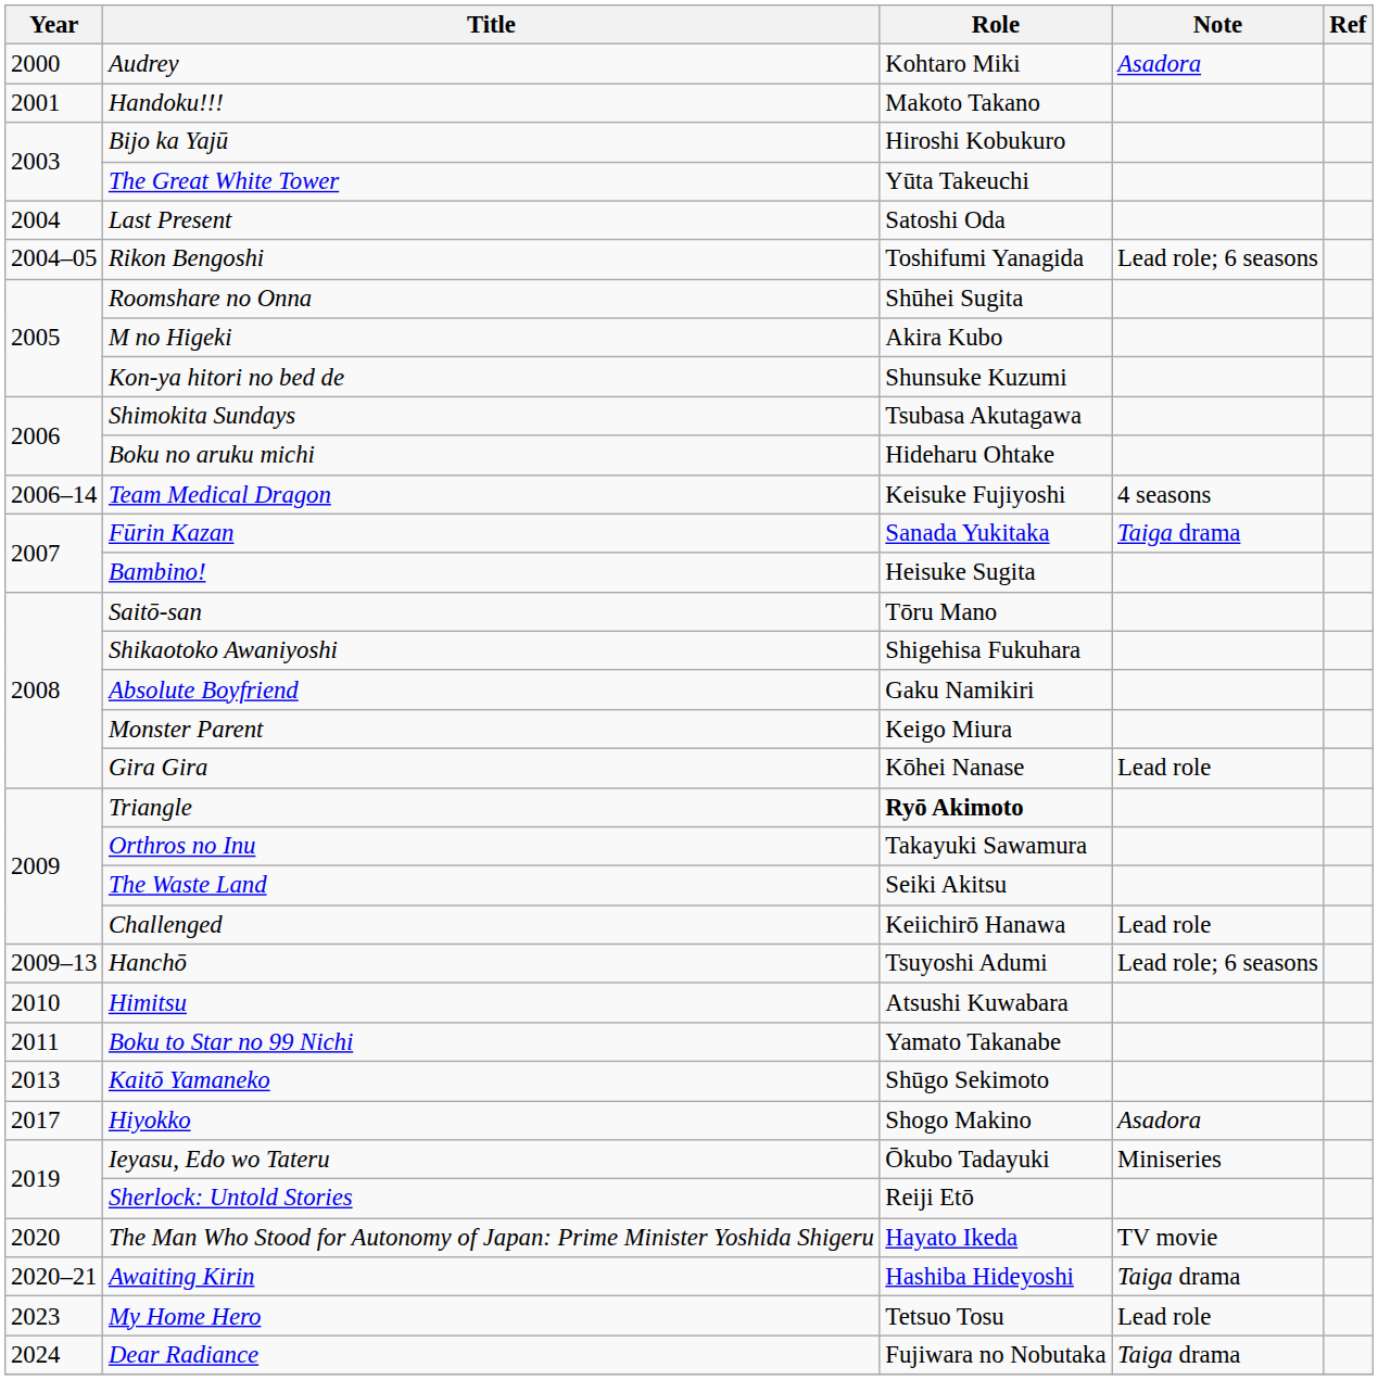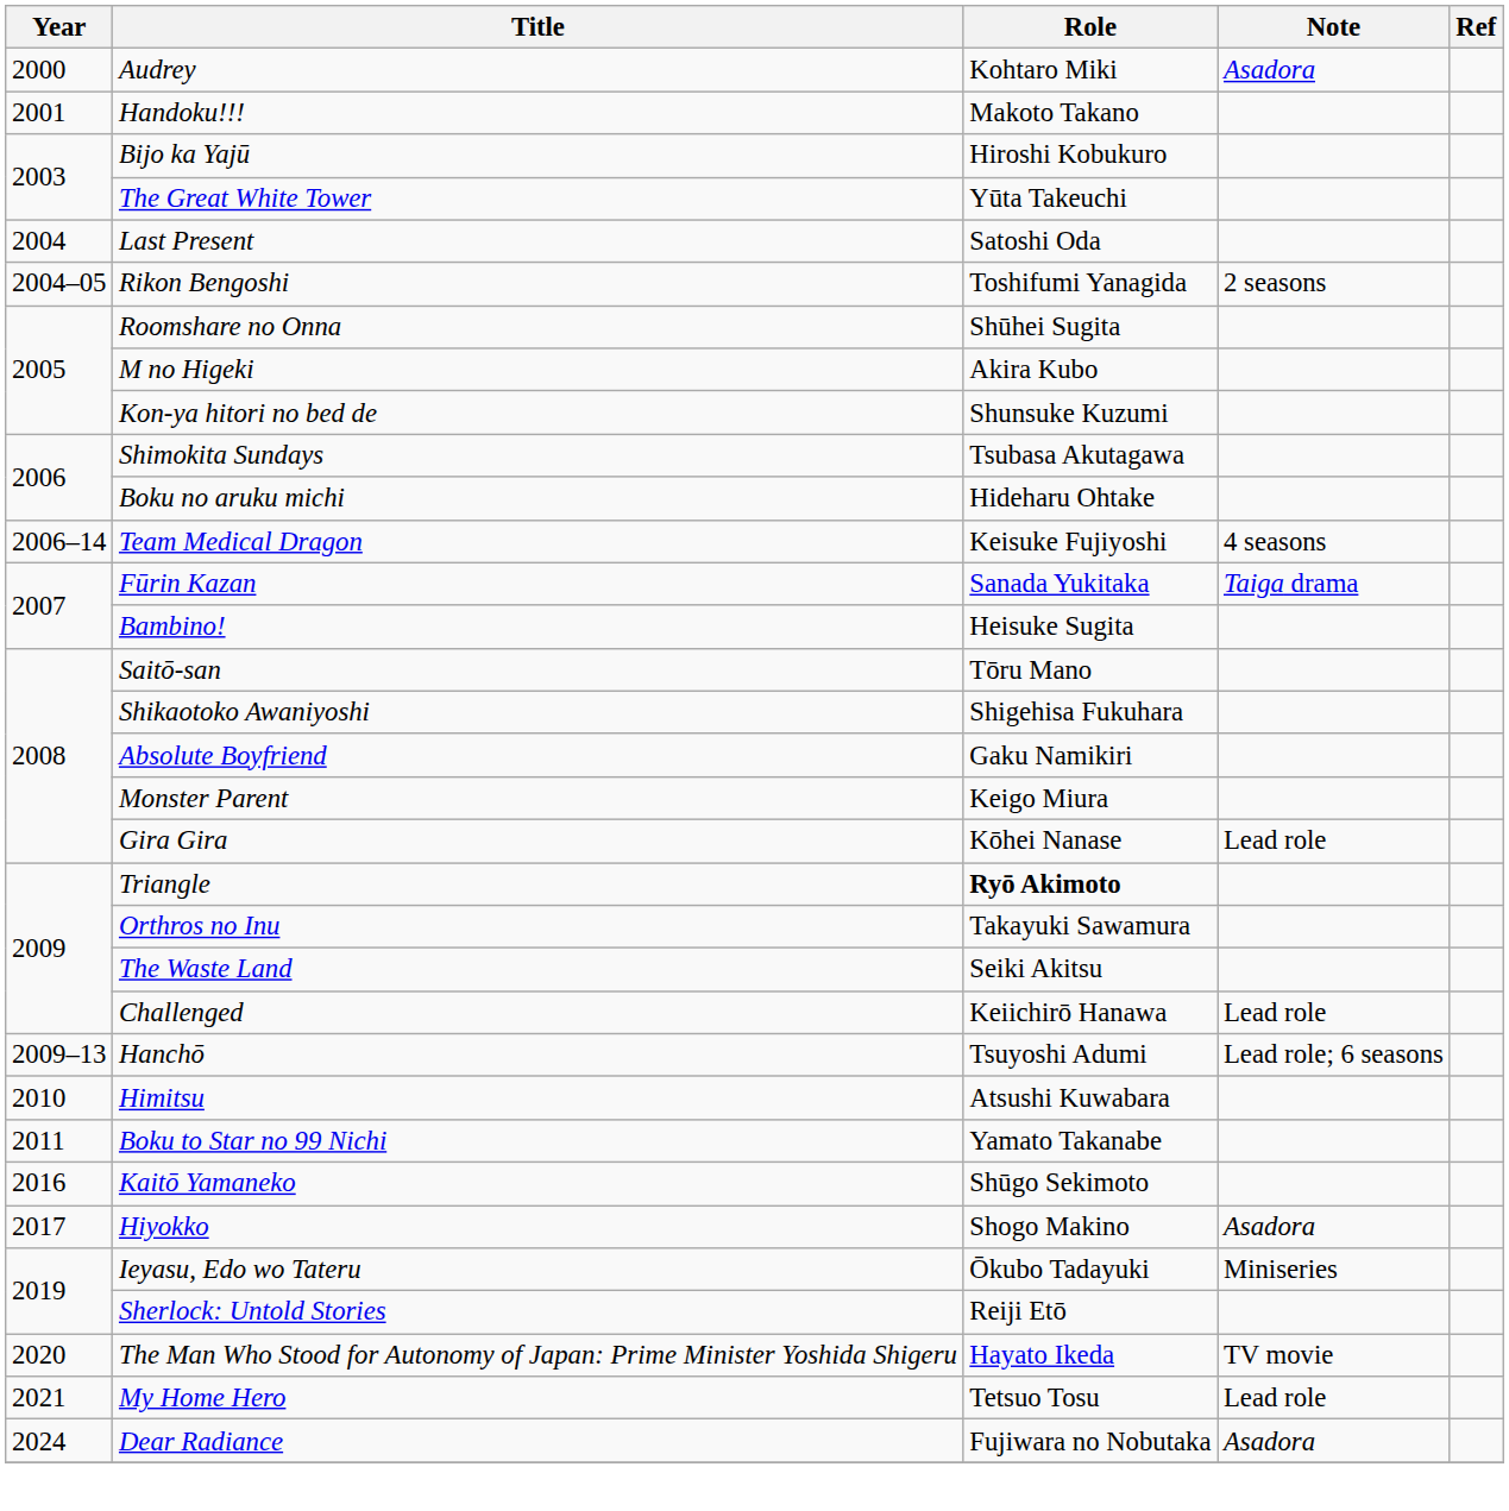 <table class="wikitable sortable">
 <tr>
 <th>Year</th>
 <th>Title</th>
 <th>Role</th>
 <th class="unsortable">Note</th>
 <th class="unsortable">Ref</th>
 </tr>
 <tr>
 <td>2000</td>
 <td><em>Audrey</em></td>
 <td>Kohtaro Miki</td>
 <td><em><a href='#'>Asadora</a></em></td>
 <td></td>
 </tr>
 <tr>
 <td>2001</td>
 <td><em>Handoku!!!</em></td>
 <td>Makoto Takano</td>
 <td></td>
 <td></td>
 </tr>
 <tr>
 <td rowspan="2">2003</td>
 <td><em>Bijo ka Yajū</em></td>
 <td>Hiroshi Kobukuro</td>
 <td></td>
 <td></td>
 </tr>
 <tr>
 <td><em><a href='#'>The Great White Tower</a></em></td>
 <td>Yūta Takeuchi</td>
 <td></td>
 <td></td>
 </tr>
 <tr>
 <td>2004</td>
 <td><em>Last Present</em></td>
 <td>Satoshi Oda</td>
 <td></td>
 <td></td>
 </tr>
 <tr>
 <td>2004–05</td>
 <td><em>Rikon Bengoshi</em></td>
 <td>Toshifumi Yanagida</td>
-<td>Lead role; 6 seasons</td>
+<td>2 seasons</td>
 <td></td>
 </tr>
 <tr>
 <td rowspan="3">2005</td>
 <td><em>Roomshare no Onna</em></td>
 <td>Shūhei Sugita</td>
 <td></td>
 <td></td>
 </tr>
 <tr>
 <td><em>M no Higeki</em></td>
 <td>Akira Kubo</td>
 <td></td>
 <td></td>
 </tr>
 <tr>
 <td><em>Kon-ya hitori no bed de</em></td>
 <td>Shunsuke Kuzumi</td>
 <td></td>
 <td></td>
 </tr>
 <tr>
 <td rowspan="2">2006</td>
 <td><em>Shimokita Sundays</em></td>
 <td>Tsubasa Akutagawa</td>
 <td></td>
 <td></td>
 </tr>
 <tr>
 <td><em>Boku no aruku michi</em></td>
 <td>Hideharu Ohtake</td>
 <td></td>
 <td></td>
 </tr>
 <tr>
 <td>2006–14</td>
 <td><em><a href='#'>Team Medical Dragon</a></em></td>
 <td>Keisuke Fujiyoshi</td>
 <td>4 seasons</td>
 <td></td>
 </tr>
 <tr>
 <td rowspan="2">2007</td>
 <td><em><a href='#'>Fūrin Kazan</a></em></td>
 <td><a href='#'>Sanada Yukitaka</a></td>
 <td><a href='#'><em>Taiga</em> drama</a></td>
 <td></td>
 </tr>
 <tr>
 <td><em><a href='#'>Bambino!</a></em></td>
 <td>Heisuke Sugita</td>
 <td></td>
 <td></td>
 </tr>
 <tr>
 <td rowspan="5">2008</td>
 <td><em>Saitō-san</em></td>
 <td>Tōru Mano</td>
 <td></td>
 <td></td>
 </tr>
 <tr>
 <td><em>Shikaotoko Awaniyoshi</em></td>
 <td>Shigehisa Fukuhara</td>
 <td></td>
 <td></td>
 </tr>
 <tr>
 <td><em><a href='#'>Absolute Boyfriend</a></em></td>
 <td>Gaku Namikiri</td>
 <td></td>
 <td></td>
 </tr>
 <tr>
 <td><em>Monster Parent</em></td>
 <td>Keigo Miura</td>
 <td></td>
 <td></td>
 </tr>
 <tr>
 <td><em>Gira Gira</em></td>
 <td>Kōhei Nanase</td>
 <td>Lead role</td>
 <td></td>
 </tr>
 <tr>
 <td rowspan="4">2009</td>
 <td><em>Triangle</em></td>
 <td><strong>Ryō Akimoto</strong></td>
 <td></td>
 <td></td>
 </tr>
 <tr>
 <td><em><a href='#'>Orthros no Inu</a></em></td>
 <td>Takayuki Sawamura</td>
 <td></td>
 <td></td>
 </tr>
 <tr>
 <td><em><a href='#'>The Waste Land</a></em></td>
 <td>Seiki Akitsu</td>
 <td></td>
 <td></td>
 </tr>
 <tr>
 <td><em>Challenged</em></td>
 <td>Keiichirō Hanawa</td>
 <td>Lead role</td>
 <td></td>
 </tr>
 <tr>
 <td>2009–13</td>
 <td><em>Hanchō</em></td>
 <td>Tsuyoshi Adumi</td>
 <td>Lead role; 6 seasons</td>
 <td></td>
 </tr>
 <tr>
 <td rowspan="1">2010</td>
 <td><em><a href='#'>Himitsu</a></em></td>
 <td>Atsushi Kuwabara</td>
 <td></td>
 <td></td>
 </tr>
 <tr>
 <td>2011</td>
 <td><em><a href='#'>Boku to Star no 99 Nichi</a></em></td>
 <td>Yamato Takanabe</td>
 <td></td>
 <td></td>
 </tr>
 <tr>
-<td>2013</td>
+<td>2016</td>
 <td><em><a href='#'>Kaitō Yamaneko</a></em></td>
 <td>Shūgo Sekimoto</td>
 <td></td>
 <td></td>
 </tr>
 <tr>
 <td rowspan="1">2017</td>
 <td><em><a href='#'>Hiyokko</a></em></td>
 <td>Shogo Makino</td>
 <td><em>Asadora</em></td>
 <td></td>
 </tr>
 <tr>
 <td rowspan="2">2019</td>
 <td><em>Ieyasu, Edo wo Tateru</em></td>
 <td>Ōkubo Tadayuki</td>
 <td>Miniseries</td>
 <td></td>
 </tr>
 <tr>
 <td><em><a href='#'>Sherlock: Untold Stories</a></em></td>
 <td>Reiji Etō</td>
 <td></td>
 <td></td>
 </tr>
 <tr>
 <td>2020</td>
 <td><em>The Man Who Stood for Autonomy of Japan: Prime Minister Yoshida Shigeru</em></td>
 <td><a href='#'>Hayato Ikeda</a></td>
 <td>TV movie</td>
 <td></td>
 </tr>
 <tr>
-<td>2020–21</td>
-<td><em><a href='#'>Awaiting Kirin</a></em></td>
-<td><a href='#'>Hashiba Hideyoshi</a></td>
-<td><em>Taiga</em> drama</td>
-<td></td>
-</tr>
-<tr>
-<td>2023</td>
+<td>2021</td>
 <td><em><a href='#'>My Home Hero</a></em></td>
 <td>Tetsuo Tosu</td>
 <td>Lead role</td>
 <td></td>
 </tr>
 <tr>
 <td>2024</td>
 <td><em><a href='#'>Dear Radiance</a></em></td>
 <td>Fujiwara no Nobutaka</td>
-<td><em>Taiga</em> drama</td>
+<td><em>Asadora</em></td>
 <td></td>
 </tr>
 <tr>
 </tr>
 </table>
